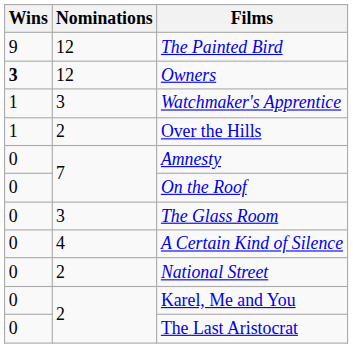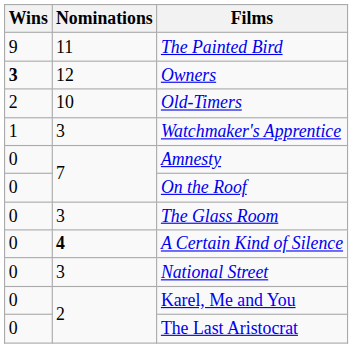 <table class="wikitable">
 <tr>
 <th>Wins</th>
 <th>Nominations</th>
 <th>Films</th>
 </tr>
 <tr>
 <td>9</td>
-<td>12</td>
+<td>11</td>
 <td><em><a href='#'>The Painted Bird</a></em></td>
 </tr>
 <tr>
 <td><strong>3</strong></td>
 <td>12</td>
 <td><em><a href='#'>Owners</a></em></td>
 </tr>
 <tr>
+<td>2</td>
+<td>10</td>
+<td><em><a href='#'>Old-Timers</a></em></td>
+</tr>
+<tr>
 <td>1</td>
 <td>3</td>
 <td><em><a href='#'>Watchmaker's Apprentice</a></em></td>
-</tr>
-<tr>
-<td>1</td>
-<td>2</td>
-<td><a href='#'>Over the Hills</a></td>
 </tr>
 <tr>
 <td>0</td>
 <td rowspan="2">7</td>
 <td><em><a href='#'>Amnesty</a></em></td>
 </tr>
 <tr>
 <td>0</td>
 <td><em><a href='#'>On the Roof</a></em></td>
 </tr>
 <tr>
 <td>0</td>
 <td>3</td>
 <td><em><a href='#'>The Glass Room</a></em></td>
 </tr>
 <tr>
 <td>0</td>
-<td>4</td>
+<td><strong>4</strong></td>
 <td><em><a href='#'>A Certain Kind of Silence</a></em></td>
 </tr>
 <tr>
 <td>0</td>
-<td>2</td>
+<td>3</td>
 <td><em><a href='#'>National Street</a></em></td>
 </tr>
 <tr>
 <td>0</td>
 <td rowspan="2">2</td>
 <td><a href='#'>Karel, Me and You</a></td>
 </tr>
 <tr>
 <td>0</td>
 <td><a href='#'>The Last Aristocrat</a></td>
 </tr>
 </table>
